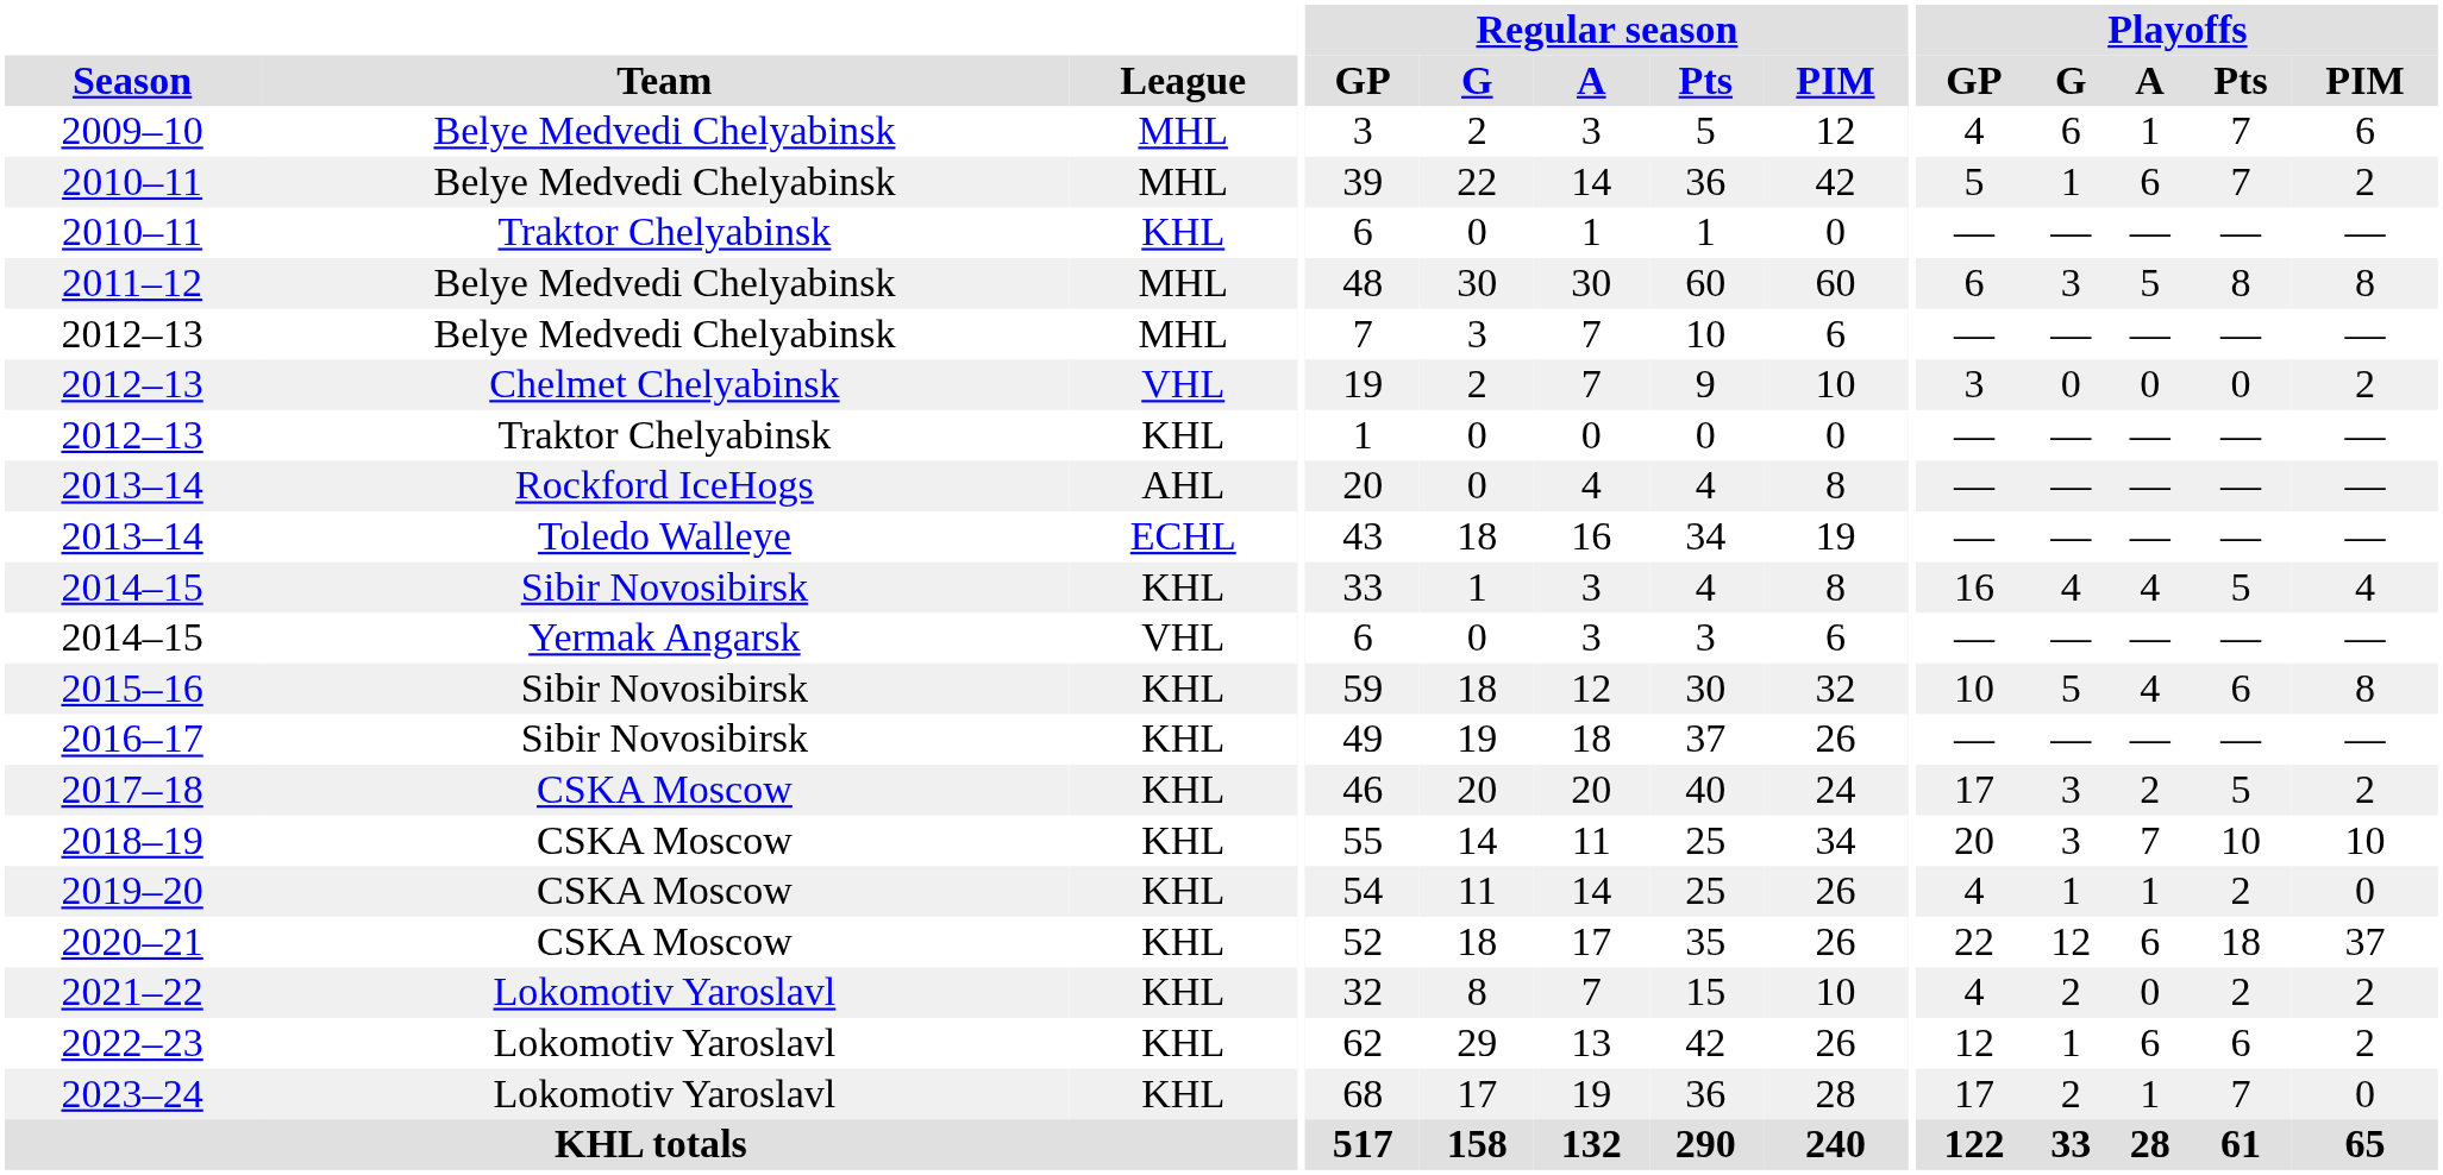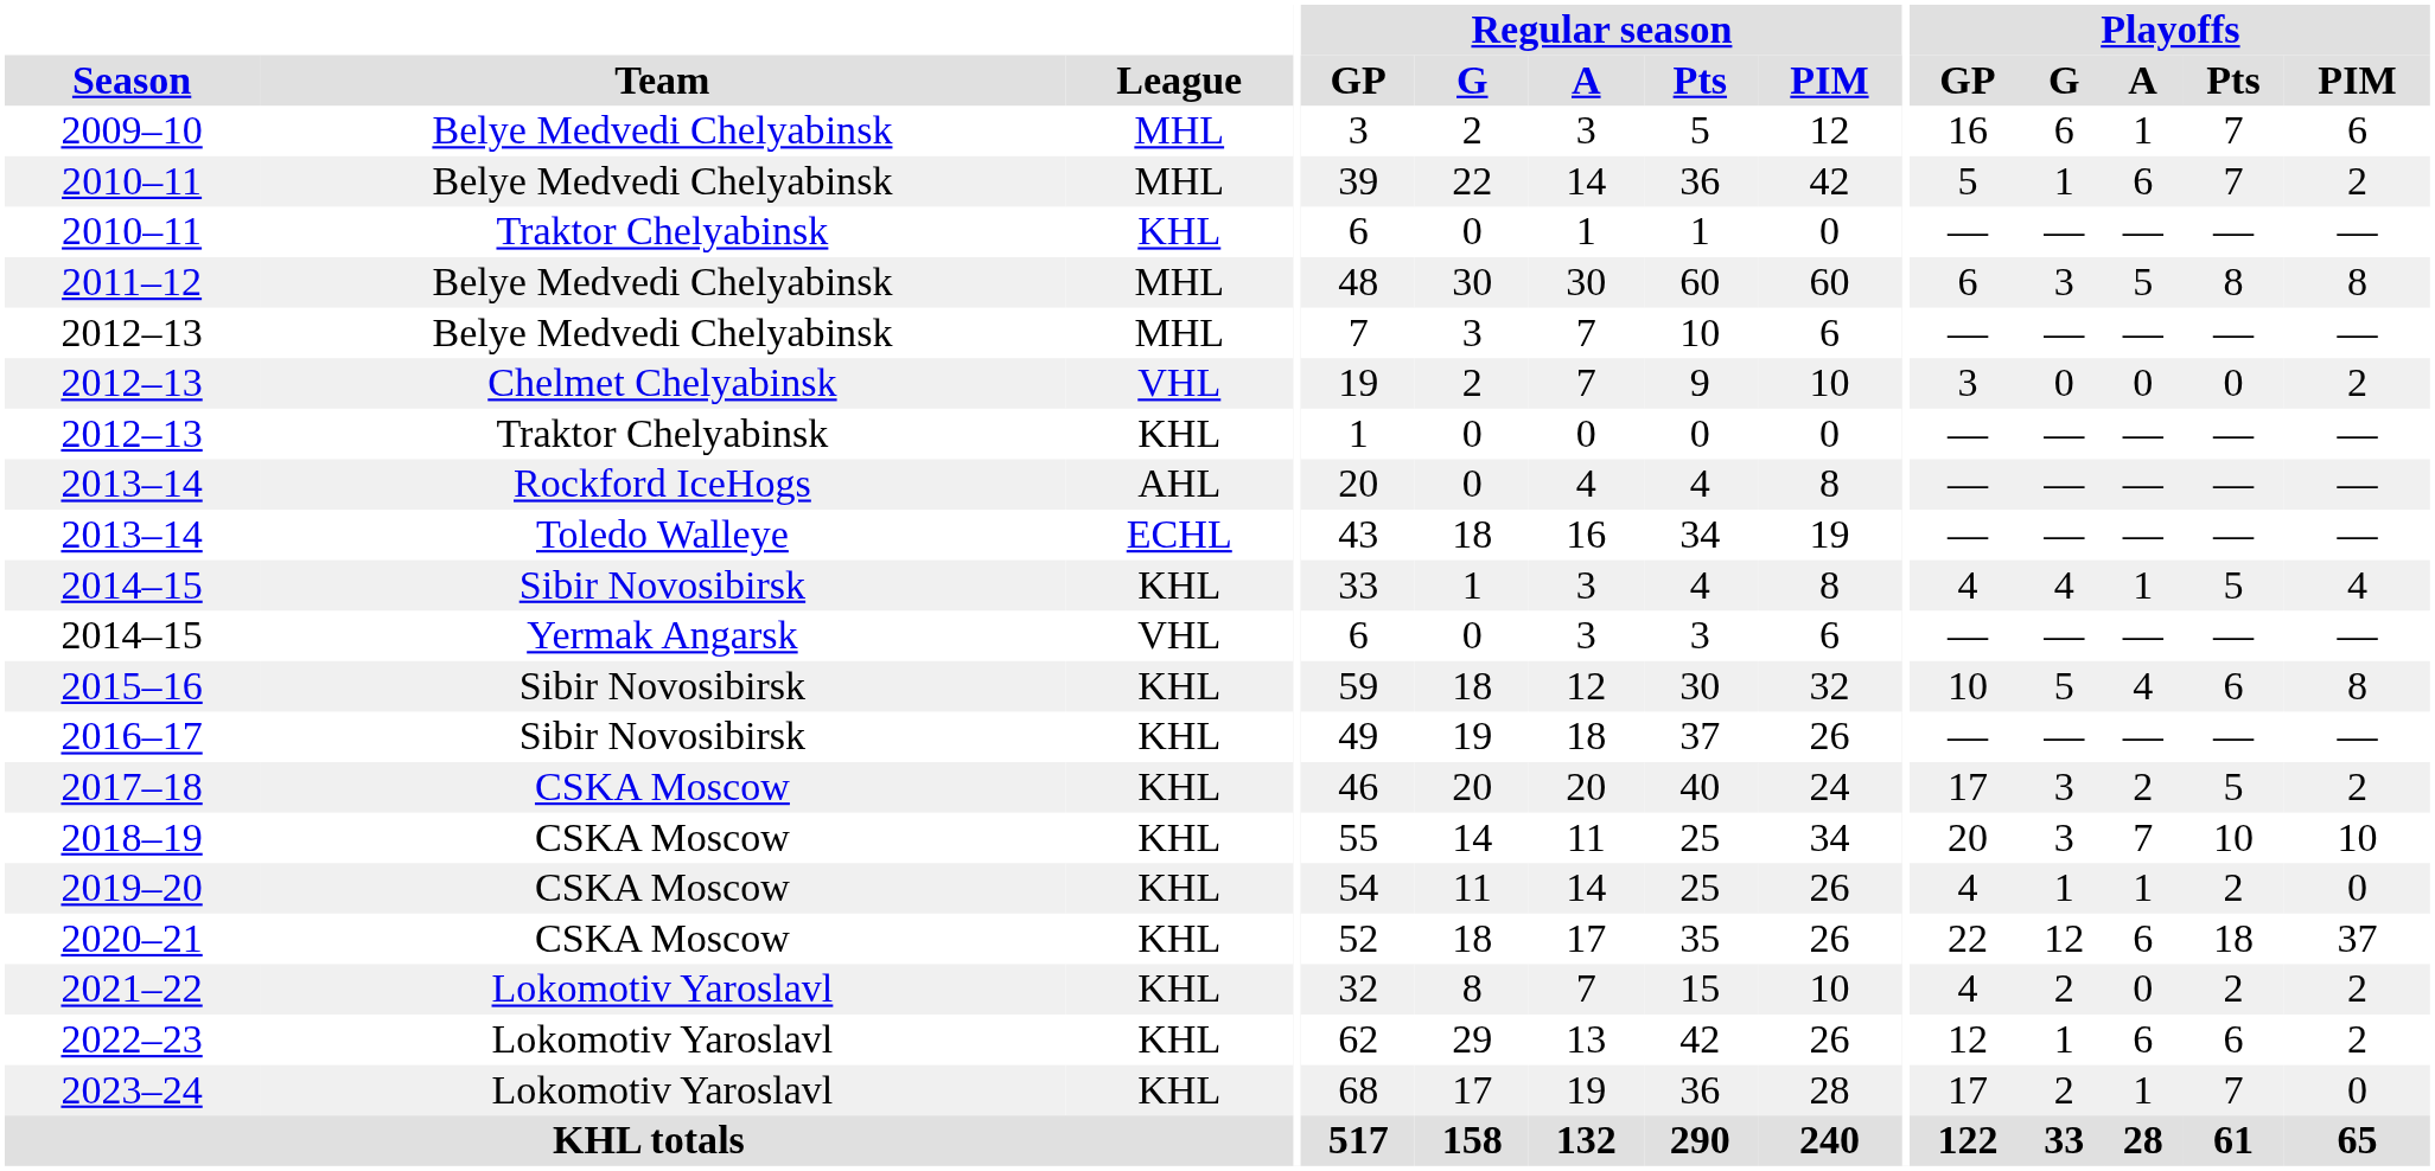 <table border="0" cellpadding="1" cellspacing="0" style="text-align:center; width:60em">
 <tr bgcolor="#e0e0e0">
 <th colspan="3" bgcolor="#ffffff"></th>
 <th rowspan="99" bgcolor="#ffffff"></th>
 <th colspan="5"><a href='#'>Regular season</a></th>
 <th rowspan="99" bgcolor="#ffffff"></th>
 <th colspan="5"><a href='#'>Playoffs</a></th>
 </tr>
 <tr bgcolor="#e0e0e0">
 <th><a href='#'>Season</a></th>
 <th>Team</th>
 <th>League</th>
 <th>GP</th>
 <th><a href='#'>G</a></th>
 <th><a href='#'>A</a></th>
 <th><a href='#'>Pts</a></th>
 <th><a href='#'>PIM</a></th>
 <th>GP</th>
 <th>G</th>
 <th>A</th>
 <th>Pts</th>
 <th>PIM</th>
 </tr>
 <tr>
 <td><a href='#'>2009–10</a></td>
 <td><a href='#'>Belye Medvedi Chelyabinsk</a></td>
 <td><a href='#'>MHL</a></td>
 <td>3</td>
 <td>2</td>
 <td>3</td>
 <td>5</td>
 <td>12</td>
-<td>4</td>
+<td>16</td>
 <td>6</td>
 <td>1</td>
 <td>7</td>
 <td>6</td>
 </tr>
 <tr bgcolor="#f0f0f0">
 <td><a href='#'>2010–11</a></td>
 <td>Belye Medvedi Chelyabinsk</td>
 <td>MHL</td>
 <td>39</td>
 <td>22</td>
 <td>14</td>
 <td>36</td>
 <td>42</td>
 <td>5</td>
 <td>1</td>
 <td>6</td>
 <td>7</td>
 <td>2</td>
 </tr>
 <tr>
 <td><a href='#'>2010–11</a></td>
 <td><a href='#'>Traktor Chelyabinsk</a></td>
 <td><a href='#'>KHL</a></td>
 <td>6</td>
 <td>0</td>
 <td>1</td>
 <td>1</td>
 <td>0</td>
 <td>—</td>
 <td>—</td>
 <td>—</td>
 <td>—</td>
 <td>—</td>
 </tr>
 <tr bgcolor="#f0f0f0">
 <td><a href='#'>2011–12</a></td>
 <td>Belye Medvedi Chelyabinsk</td>
 <td>MHL</td>
 <td>48</td>
 <td>30</td>
 <td>30</td>
 <td>60</td>
 <td>60</td>
 <td>6</td>
 <td>3</td>
 <td>5</td>
 <td>8</td>
 <td>8</td>
 </tr>
 <tr>
 <td>2012–13</td>
 <td>Belye Medvedi Chelyabinsk</td>
 <td>MHL</td>
 <td>7</td>
 <td>3</td>
 <td>7</td>
 <td>10</td>
 <td>6</td>
 <td>—</td>
 <td>—</td>
 <td>—</td>
 <td>—</td>
 <td>—</td>
 </tr>
 <tr bgcolor="#f0f0f0">
 <td><a href='#'>2012–13</a></td>
 <td><a href='#'>Chelmet Chelyabinsk</a></td>
 <td><a href='#'>VHL</a></td>
 <td>19</td>
 <td>2</td>
 <td>7</td>
 <td>9</td>
 <td>10</td>
 <td>3</td>
 <td>0</td>
 <td>0</td>
 <td>0</td>
 <td>2</td>
 </tr>
 <tr>
 <td><a href='#'>2012–13</a></td>
 <td>Traktor Chelyabinsk</td>
 <td>KHL</td>
 <td>1</td>
 <td>0</td>
 <td>0</td>
 <td>0</td>
 <td>0</td>
 <td>—</td>
 <td>—</td>
 <td>—</td>
 <td>—</td>
 <td>—</td>
 </tr>
 <tr bgcolor="#f0f0f0">
 <td><a href='#'>2013–14</a></td>
 <td><a href='#'>Rockford IceHogs</a></td>
 <td>AHL</td>
 <td>20</td>
 <td>0</td>
 <td>4</td>
 <td>4</td>
 <td>8</td>
 <td>—</td>
 <td>—</td>
 <td>—</td>
 <td>—</td>
 <td>—</td>
 </tr>
 <tr>
 <td><a href='#'>2013–14</a></td>
 <td><a href='#'>Toledo Walleye</a></td>
 <td><a href='#'>ECHL</a></td>
 <td>43</td>
 <td>18</td>
 <td>16</td>
 <td>34</td>
 <td>19</td>
 <td>—</td>
 <td>—</td>
 <td>—</td>
 <td>—</td>
 <td>—</td>
 </tr>
 <tr bgcolor="#f0f0f0">
 <td><a href='#'>2014–15</a></td>
 <td><a href='#'>Sibir Novosibirsk</a></td>
 <td>KHL</td>
 <td>33</td>
 <td>1</td>
 <td>3</td>
 <td>4</td>
 <td>8</td>
-<td>16</td>
 <td>4</td>
 <td>4</td>
+<td>1</td>
 <td>5</td>
 <td>4</td>
 </tr>
 <tr>
 <td>2014–15</td>
 <td><a href='#'>Yermak Angarsk</a></td>
 <td>VHL</td>
 <td>6</td>
 <td>0</td>
 <td>3</td>
 <td>3</td>
 <td>6</td>
 <td>—</td>
 <td>—</td>
 <td>—</td>
 <td>—</td>
 <td>—</td>
 </tr>
 <tr bgcolor="#f0f0f0">
 <td><a href='#'>2015–16</a></td>
 <td>Sibir Novosibirsk</td>
 <td>KHL</td>
 <td>59</td>
 <td>18</td>
 <td>12</td>
 <td>30</td>
 <td>32</td>
 <td>10</td>
 <td>5</td>
 <td>4</td>
 <td>6</td>
 <td>8</td>
 </tr>
 <tr>
 <td><a href='#'>2016–17</a></td>
 <td>Sibir Novosibirsk</td>
 <td>KHL</td>
 <td>49</td>
 <td>19</td>
 <td>18</td>
 <td>37</td>
 <td>26</td>
 <td>—</td>
 <td>—</td>
 <td>—</td>
 <td>—</td>
 <td>—</td>
 </tr>
 <tr bgcolor="#f0f0f0">
 <td><a href='#'>2017–18</a></td>
 <td><a href='#'>CSKA Moscow</a></td>
 <td>KHL</td>
 <td>46</td>
 <td>20</td>
 <td>20</td>
 <td>40</td>
 <td>24</td>
 <td>17</td>
 <td>3</td>
 <td>2</td>
 <td>5</td>
 <td>2</td>
 </tr>
 <tr>
 <td><a href='#'>2018–19</a></td>
 <td>CSKA Moscow</td>
 <td>KHL</td>
 <td>55</td>
 <td>14</td>
 <td>11</td>
 <td>25</td>
 <td>34</td>
 <td>20</td>
 <td>3</td>
 <td>7</td>
 <td>10</td>
 <td>10</td>
 </tr>
 <tr bgcolor="#f0f0f0">
 <td><a href='#'>2019–20</a></td>
 <td>CSKA Moscow</td>
 <td>KHL</td>
 <td>54</td>
 <td>11</td>
 <td>14</td>
 <td>25</td>
 <td>26</td>
 <td>4</td>
 <td>1</td>
 <td>1</td>
 <td>2</td>
 <td>0</td>
 </tr>
 <tr>
 <td><a href='#'>2020–21</a></td>
 <td>CSKA Moscow</td>
 <td>KHL</td>
 <td>52</td>
 <td>18</td>
 <td>17</td>
 <td>35</td>
 <td>26</td>
 <td>22</td>
 <td>12</td>
 <td>6</td>
 <td>18</td>
 <td>37</td>
 </tr>
 <tr bgcolor="#f0f0f0">
 <td><a href='#'>2021–22</a></td>
 <td><a href='#'>Lokomotiv Yaroslavl</a></td>
 <td>KHL</td>
 <td>32</td>
 <td>8</td>
 <td>7</td>
 <td>15</td>
 <td>10</td>
 <td>4</td>
 <td>2</td>
 <td>0</td>
 <td>2</td>
 <td>2</td>
 </tr>
 <tr>
 <td><a href='#'>2022–23</a></td>
 <td>Lokomotiv Yaroslavl</td>
 <td>KHL</td>
 <td>62</td>
 <td>29</td>
 <td>13</td>
 <td>42</td>
 <td>26</td>
 <td>12</td>
 <td>1</td>
 <td>6</td>
 <td>6</td>
 <td>2</td>
 </tr>
 <tr bgcolor="#f0f0f0">
 <td><a href='#'>2023–24</a></td>
 <td>Lokomotiv Yaroslavl</td>
 <td>KHL</td>
 <td>68</td>
 <td>17</td>
 <td>19</td>
 <td>36</td>
 <td>28</td>
 <td>17</td>
 <td>2</td>
 <td>1</td>
 <td>7</td>
 <td>0</td>
 </tr>
 <tr bgcolor="#e0e0e0">
 <th colspan="3">KHL totals</th>
 <th>517</th>
 <th>158</th>
 <th>132</th>
 <th>290</th>
 <th>240</th>
 <th>122</th>
 <th>33</th>
 <th>28</th>
 <th>61</th>
 <th>65</th>
 </tr>
 </table>
